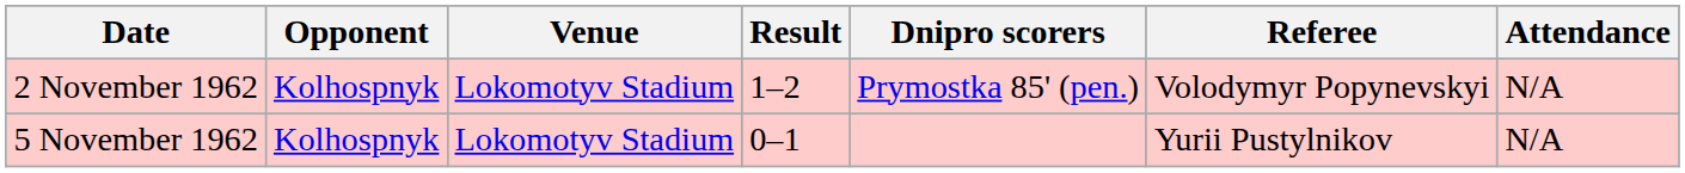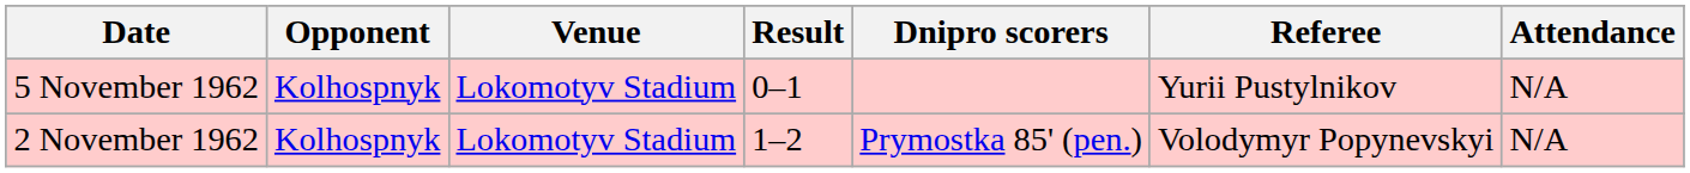 <table class="wikitable" style="text-align:left">
 <tr>
 <th>Date</th>
 <th>Opponent</th>
 <th>Venue</th>
 <th>Result</th>
 <th>Dnipro scorers</th>
 <th>Referee</th>
 <th>Attendance</th>
 </tr>
 <tr style="background:#ffcccc">
+<td>5 November 1962</td>
+<td><a href='#'>Kolhospnyk</a></td>
+<td><a href='#'>Lokomotyv Stadium</a></td>
+<td>0–1</td>
+<td></td>
+<td>Yurii Pustylnikov</td>
+<td>N/A</td>
+</tr>
+<tr style="background:#ffcccc">
 <td>2 November 1962</td>
 <td><a href='#'>Kolhospnyk</a></td>
 <td><a href='#'>Lokomotyv Stadium</a></td>
 <td>1–2</td>
 <td><a href='#'>Prymostka</a> 85' (<a href='#'>pen.</a>)</td>
 <td>Volodymyr Popynevskyi</td>
 <td>N/A</td>
 </tr>
-<tr style="background:#ffcccc">
-<td>5 November 1962</td>
-<td><a href='#'>Kolhospnyk</a></td>
-<td><a href='#'>Lokomotyv Stadium</a></td>
-<td>0–1</td>
-<td></td>
-<td>Yurii Pustylnikov</td>
-<td>N/A</td>
-</tr>
 </table>
